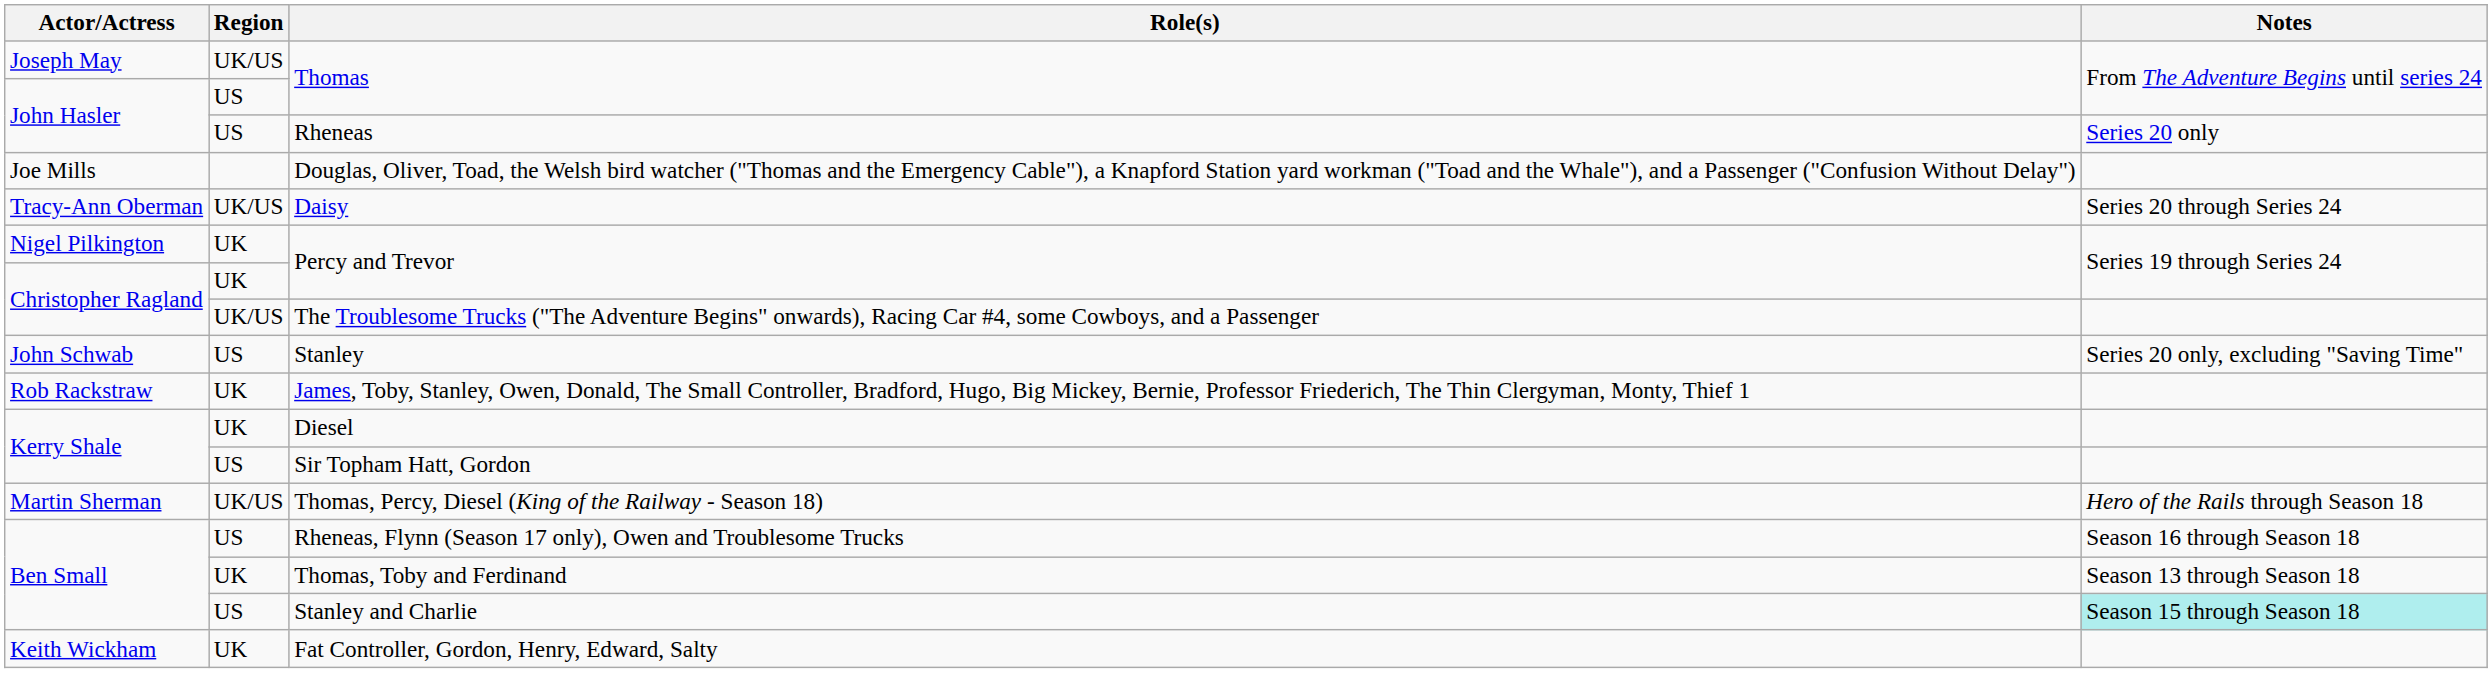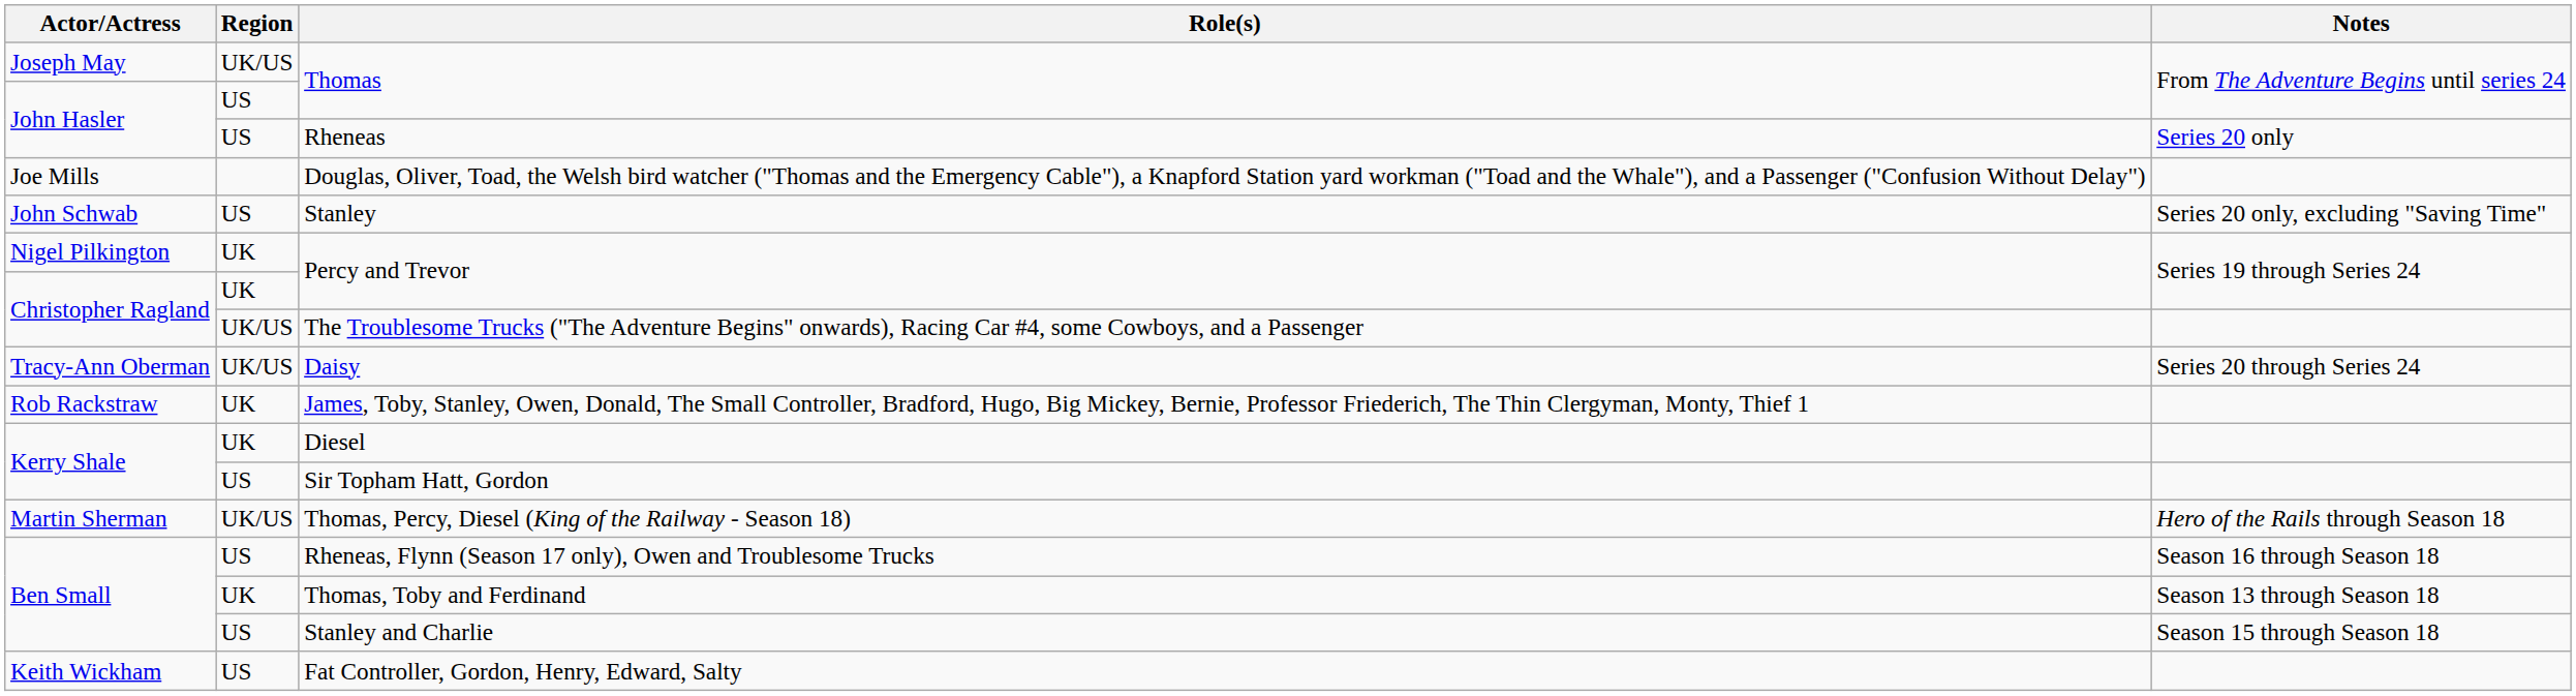 <table class="wikitable sortable">
 <tr>
 <th>Actor/Actress</th>
 <th>Region</th>
 <th>Role(s)</th>
 <th>Notes</th>
 </tr>
 <tr>
 <td><a href='#'>Joseph May</a></td>
 <td>UK/US</td>
 <td rowspan = "2"><a href='#'>Thomas</a></td>
 <td rowspan = "2">From <em><a href='#'>The Adventure Begins</a></em> until <a href='#'>series 24</a></td>
 </tr>
 <tr>
 <td rowspan = "2"><a href='#'>John Hasler</a></td>
 <td>US</td>
 </tr>
 <tr>
 <td>US</td>
 <td>Rheneas</td>
 <td><a href='#'>Series 20</a> only</td>
 </tr>
 <tr>
 <td>Joe Mills</td>
 <td></td>
 <td>Douglas, Oliver, Toad, the Welsh bird watcher ("Thomas and the Emergency Cable"), a Knapford Station yard workman ("Toad and the Whale"), and a Passenger ("Confusion Without Delay")</td>
 <td></td>
 </tr>
 <tr>
-<td><a href='#'>Tracy-Ann Oberman</a></td>
-<td>UK/US</td>
-<td><a href='#'>Daisy</a></td>
-<td>Series 20 through Series 24</td>
+<td><a href='#'>John Schwab</a></td>
+<td>US</td>
+<td>Stanley</td>
+<td>Series 20 only, excluding "Saving Time"</td>
 </tr>
 <tr>
 <td><a href='#'>Nigel Pilkington</a></td>
 <td>UK</td>
 <td rowspan = "2">Percy and Trevor</td>
 <td rowspan = "2">Series 19 through Series 24</td>
 </tr>
 <tr>
 <td rowspan= "2"><a href='#'>Christopher Ragland</a></td>
 <td>UK</td>
 </tr>
 <tr>
 <td>UK/US</td>
 <td>The <a href='#'>Troublesome Trucks</a> ("The Adventure Begins" onwards), Racing Car #4, some Cowboys, and a Passenger</td>
 <td></td>
 </tr>
 <tr>
-<td><a href='#'>John Schwab</a></td>
-<td>US</td>
-<td>Stanley</td>
-<td>Series 20 only, excluding "Saving Time"</td>
+<td><a href='#'>Tracy-Ann Oberman</a></td>
+<td>UK/US</td>
+<td><a href='#'>Daisy</a></td>
+<td>Series 20 through Series 24</td>
 </tr>
 <tr>
 <td><a href='#'>Rob Rackstraw</a></td>
 <td>UK</td>
 <td><a href='#'>James</a>, Toby, Stanley, Owen, Donald, The Small Controller, Bradford, Hugo, Big Mickey, Bernie, Professor Friederich, The Thin Clergyman, Monty, Thief 1</td>
 <td></td>
 </tr>
 <tr>
 <td rowspan = "2"><a href='#'>Kerry Shale</a></td>
 <td>UK</td>
 <td>Diesel</td>
 <td></td>
 </tr>
 <tr>
 <td>US</td>
 <td>Sir Topham Hatt, Gordon</td>
 <td></td>
 </tr>
 <tr>
 <td><a href='#'>Martin Sherman</a></td>
 <td>UK/US</td>
 <td>Thomas, Percy, Diesel (<em>King of the Railway</em> - Season 18)</td>
 <td><em>Hero of the Rails</em> through Season 18</td>
 </tr>
 <tr>
 <td rowspan="3"><a href='#'>Ben Small</a></td>
 <td>US</td>
 <td>Rheneas, Flynn (Season 17 only), Owen and Troublesome Trucks</td>
 <td>Season 16 through Season 18</td>
 </tr>
 <tr>
 <td>UK</td>
 <td>Thomas, Toby and Ferdinand</td>
 <td>Season 13 through Season 18</td>
 </tr>
 <tr>
 <td>US</td>
 <td>Stanley and Charlie</td>
-<td style="background: paleturquoise;">Season 15 through Season 18</td>
+<td>Season 15 through Season 18</td>
 </tr>
 <tr>
 <td><a href='#'>Keith Wickham</a></td>
-<td>UK</td>
+<td>US</td>
 <td>Fat Controller, Gordon, Henry, Edward, Salty</td>
 <td></td>
 </tr>
 </table>
